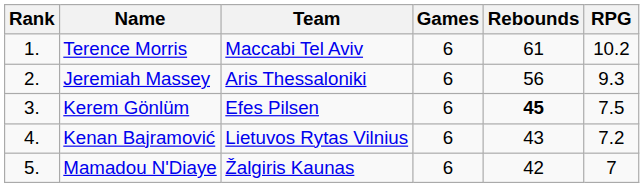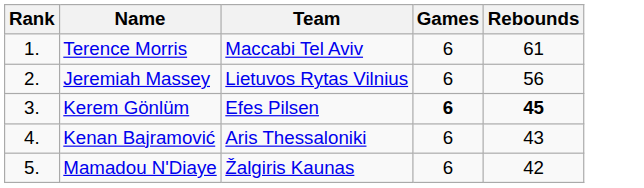 <table class="wikitable" style="text-align: center;">
 <tr>
 <th>Rank</th>
 <th>Name</th>
 <th>Team</th>
 <th>Games</th>
 <th>Rebounds</th>
-<th width=40>RPG</th>
 </tr>
 <tr>
 <td>1.</td>
 <td align="left"> <a href='#'>Terence Morris</a></td>
 <td align="left"> <a href='#'>Maccabi Tel Aviv</a></td>
 <td>6</td>
 <td>61</td>
-<td>10.2</td>
 </tr>
 <tr>
 <td>2.</td>
 <td align="left"> <a href='#'>Jeremiah Massey</a></td>
-<td align="left"> <a href='#'>Aris Thessaloniki</a></td>
+<td align="left"> <a href='#'>Lietuvos Rytas Vilnius</a></td>
 <td>6</td>
 <td>56</td>
-<td>9.3</td>
 </tr>
 <tr>
 <td>3.</td>
 <td align="left"> <a href='#'>Kerem Gönlüm</a></td>
 <td align="left"> <a href='#'>Efes Pilsen</a></td>
-<td>6</td>
+<td><strong>6</strong></td>
 <td><strong>45</strong></td>
-<td>7.5</td>
 </tr>
 <tr>
 <td>4.</td>
 <td align="left"> <a href='#'>Kenan Bajramović</a></td>
-<td align="left"> <a href='#'>Lietuvos Rytas Vilnius</a></td>
+<td align="left"> <a href='#'>Aris Thessaloniki</a></td>
 <td>6</td>
 <td>43</td>
-<td>7.2</td>
 </tr>
 <tr>
 <td>5.</td>
 <td align="left"> <a href='#'>Mamadou N'Diaye</a></td>
 <td align="left"> <a href='#'>Žalgiris Kaunas</a></td>
 <td>6</td>
 <td>42</td>
-<td>7</td>
 </tr>
 </table>
